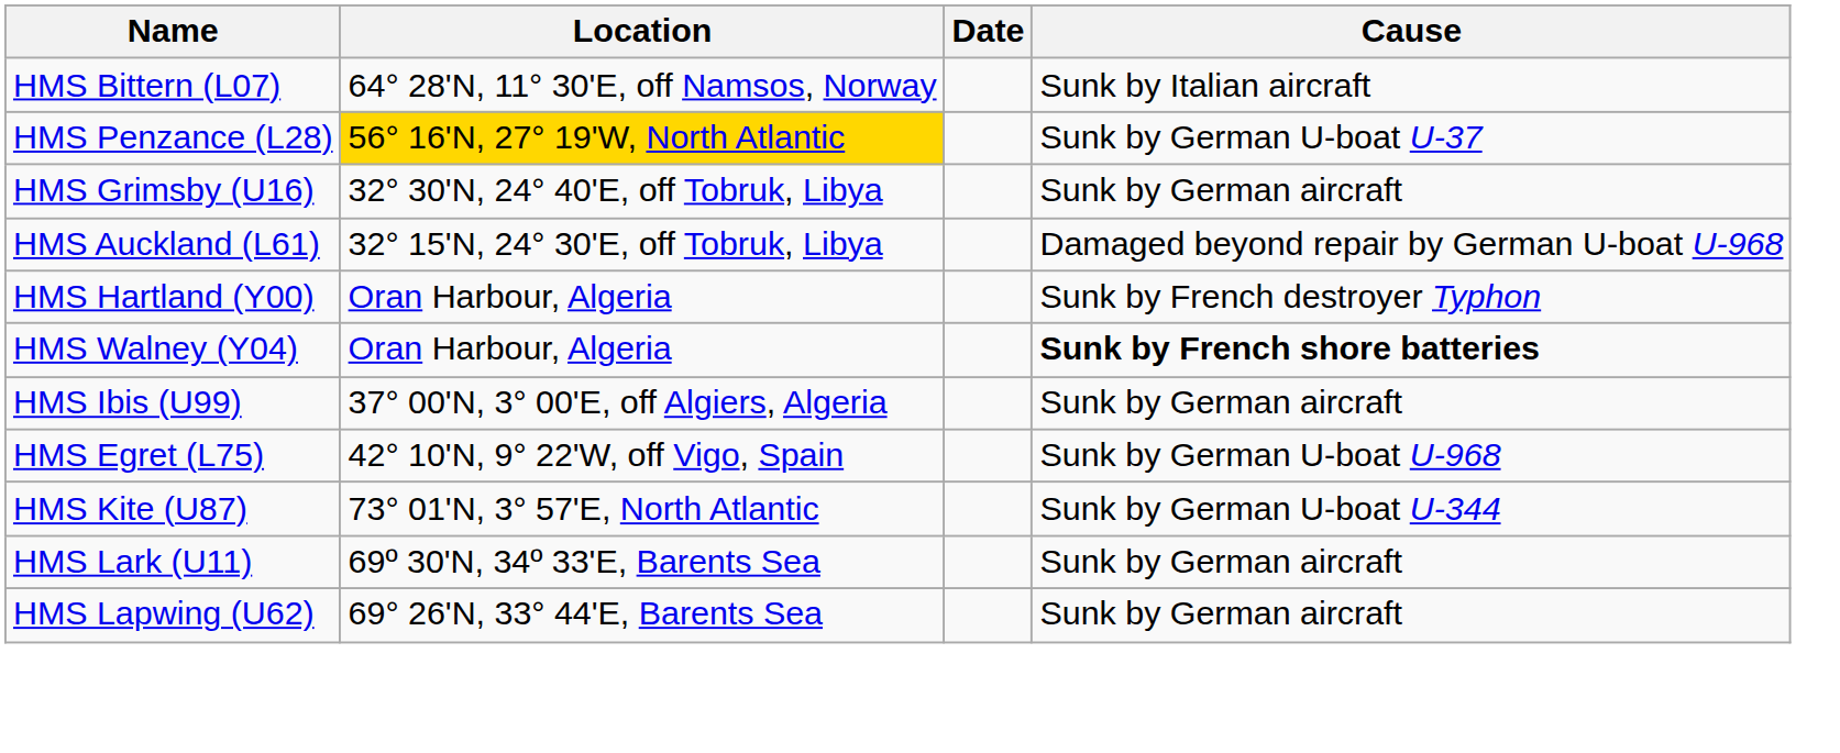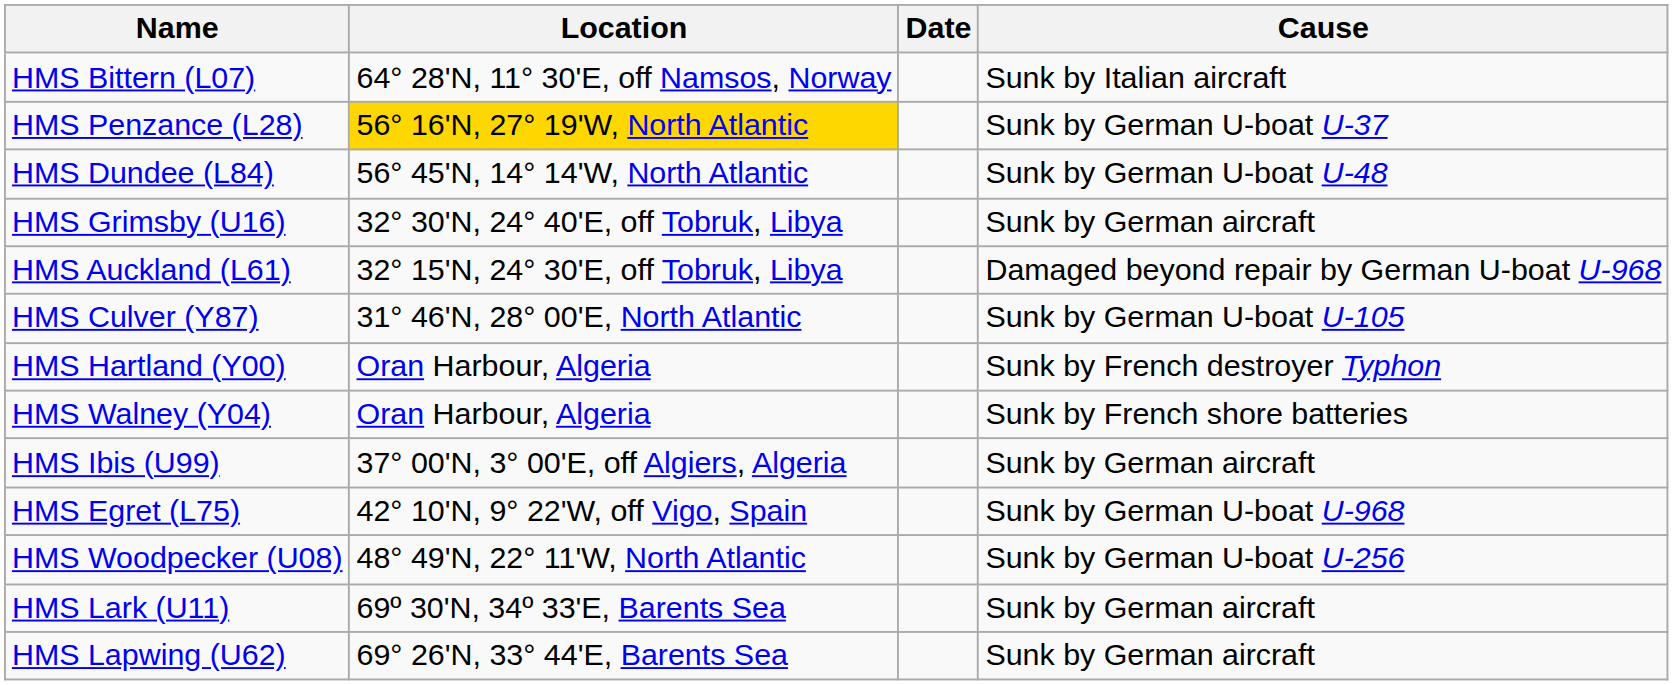 <table class="wikitable sortable">
 <tr>
 <th>Name</th>
 <th>Location</th>
 <th>Date</th>
 <th>Cause</th>
 </tr>
 <tr>
 <td><a href='#'>HMS Bittern (L07)</a></td>
 <td>64° 28'N, 11° 30'E, off <a href='#'>Namsos</a>, <a href='#'>Norway</a></td>
 <td></td>
 <td>Sunk by Italian aircraft</td>
 </tr>
 <tr>
 <td><a href='#'>HMS Penzance (L28)</a></td>
 <td style="background: gold;">56° 16'N, 27° 19'W, <a href='#'>North Atlantic</a></td>
 <td></td>
 <td>Sunk by German U-boat <a href='#'><em>U-37</em></a></td>
 </tr>
 <tr>
+<td><a href='#'>HMS Dundee (L84)</a></td>
+<td>56° 45'N, 14° 14'W, <a href='#'>North Atlantic</a></td>
+<td></td>
+<td>Sunk by German U-boat <a href='#'><em>U-48</em></a></td>
+</tr>
+<tr>
 <td><a href='#'>HMS Grimsby (U16)</a></td>
 <td>32° 30'N, 24° 40'E, off <a href='#'>Tobruk</a>, <a href='#'>Libya</a></td>
 <td></td>
 <td>Sunk by German aircraft</td>
 </tr>
 <tr>
 <td><a href='#'>HMS Auckland (L61)</a></td>
 <td>32° 15'N, 24° 30'E, off <a href='#'>Tobruk</a>, <a href='#'>Libya</a></td>
 <td></td>
 <td>Damaged beyond repair by German U-boat <a href='#'><em>U-968</em></a></td>
 </tr>
 <tr>
+<td><a href='#'>HMS Culver (Y87)</a></td>
+<td>31° 46'N, 28° 00'E, <a href='#'>North Atlantic</a></td>
+<td></td>
+<td>Sunk by German U-boat <em><a href='#'>U-105</a></em></td>
+</tr>
+<tr>
 <td><a href='#'>HMS Hartland (Y00)</a></td>
 <td><a href='#'>Oran</a> Harbour, <a href='#'>Algeria</a></td>
 <td></td>
 <td>Sunk by French destroyer <em><a href='#'>Typhon</a></em></td>
 </tr>
 <tr>
 <td><a href='#'>HMS Walney (Y04)</a></td>
 <td><a href='#'>Oran</a> Harbour, <a href='#'>Algeria</a></td>
 <td></td>
-<td><strong>Sunk by French shore batteries</strong></td>
+<td>Sunk by French shore batteries</td>
 </tr>
 <tr>
 <td><a href='#'>HMS Ibis (U99)</a></td>
 <td>37° 00'N, 3° 00'E, off <a href='#'>Algiers</a>, <a href='#'>Algeria</a></td>
 <td></td>
 <td>Sunk by German aircraft</td>
 </tr>
 <tr>
 <td><a href='#'>HMS Egret (L75)</a></td>
 <td>42° 10'N, 9° 22'W, off <a href='#'>Vigo</a>, <a href='#'>Spain</a></td>
 <td></td>
 <td>Sunk by German U-boat <a href='#'><em>U-968</em></a></td>
 </tr>
 <tr>
-<td><a href='#'>HMS Kite (U87)</a></td>
-<td>73° 01'N, 3° 57'E, <a href='#'>North Atlantic</a></td>
+<td><a href='#'>HMS Woodpecker (U08)</a></td>
+<td>48° 49'N, 22° 11'W, <a href='#'>North Atlantic</a></td>
 <td></td>
-<td>Sunk by German U-boat <a href='#'><em>U-344</em></a></td>
+<td>Sunk by German U-boat <a href='#'><em>U-256</em></a></td>
 </tr>
 <tr>
 <td><a href='#'>HMS Lark (U11)</a></td>
 <td>69º 30'N, 34º 33'E, <a href='#'>Barents Sea</a></td>
 <td></td>
 <td>Sunk by German aircraft</td>
 </tr>
 <tr>
 <td><a href='#'>HMS Lapwing (U62)</a></td>
 <td>69° 26'N, 33° 44'E, <a href='#'>Barents Sea</a></td>
 <td></td>
 <td>Sunk by German aircraft</td>
 </tr>
 </table>
